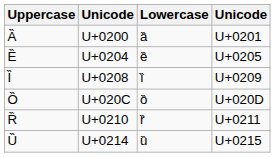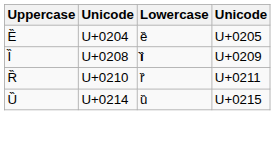 <table class="wikitable">
 <tr>
 <th>Uppercase</th>
 <th>Unicode</th>
 <th>Lowercase</th>
 <th>Unicode</th>
-</tr>
-<tr>
-<td>Ȁ</td>
-<td>U+0200</td>
-<td>ȁ</td>
-<td>U+0201</td>
 </tr>
 <tr>
 <td>Ȅ</td>
 <td>U+0204</td>
 <td>ȅ</td>
 <td>U+0205</td>
 </tr>
 <tr>
 <td>Ȉ</td>
 <td>U+0208</td>
-<td>ȉ</td>
+<td><strong>ȉ</strong></td>
 <td>U+0209</td>
-</tr>
-<tr>
-<td>Ȍ</td>
-<td>U+020C</td>
-<td>ȍ</td>
-<td>U+020D</td>
 </tr>
 <tr>
 <td>Ȑ</td>
 <td>U+0210</td>
 <td>ȑ</td>
 <td>U+0211</td>
 </tr>
 <tr>
 <td>Ȕ</td>
 <td>U+0214</td>
 <td>ȕ</td>
 <td>U+0215</td>
 </tr>
 </table>
